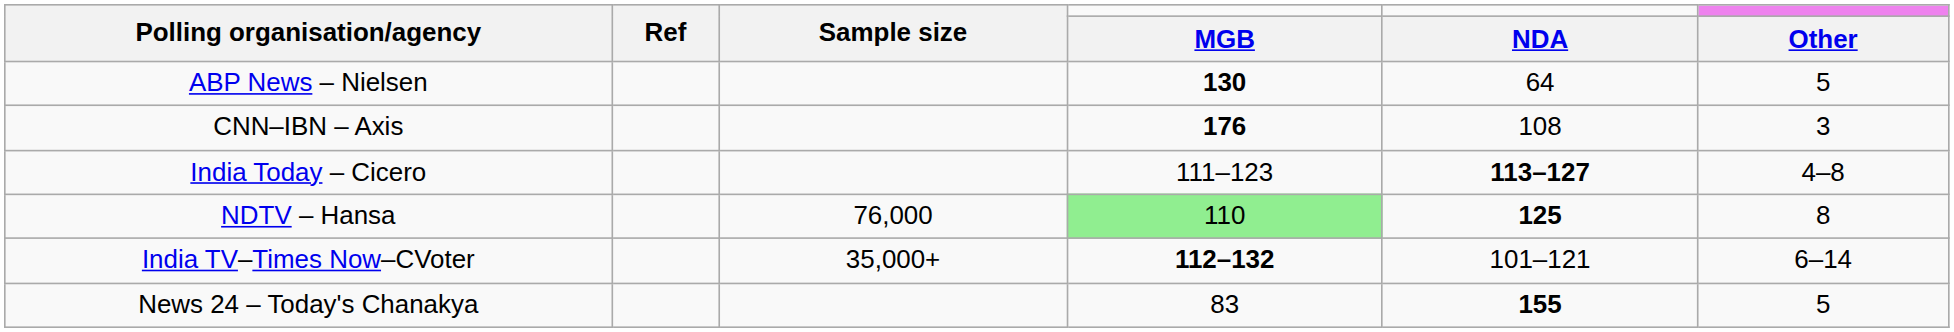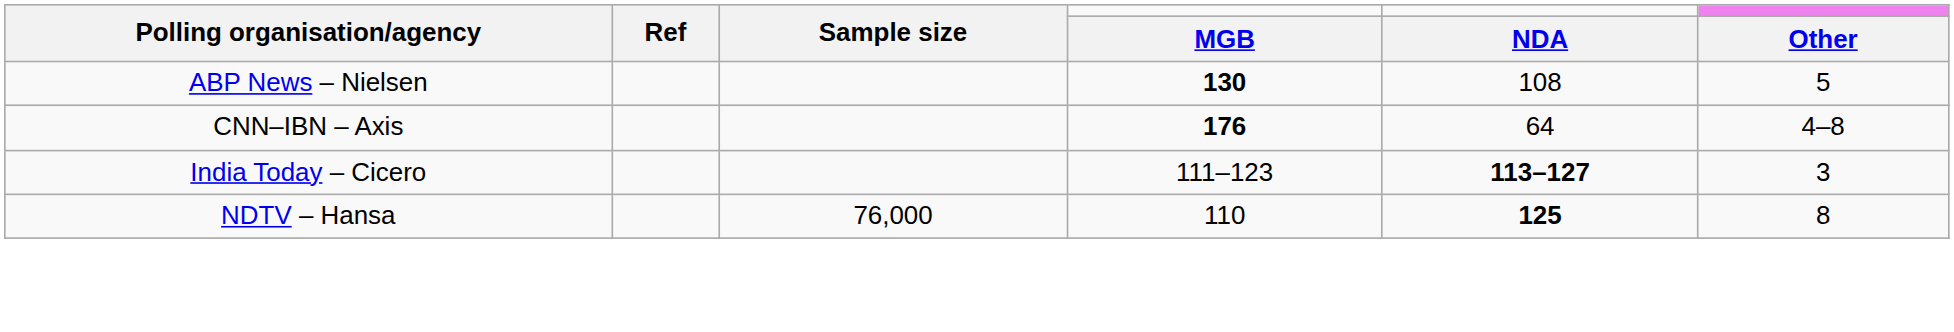 <table class="wikitable" style="text-align:center;font-size:100%;width:95%;line-height:20px;">
 <tr>
 <th class="wikitable" rowspan="2" width="180px">Polling organisation/agency</th>
 <th class="wikitable" rowspan="2" width="5px">Ref</th>
 <th class="wikitable" rowspan="2" width="100px">Sample size</th>
 <td bgcolor=></td>
 <td bgcolor=></td>
 <td style="background:violet;"></td>
 </tr>
 <tr>
 <th class="wikitable" width="90px"><a href='#'>MGB</a></th>
 <th class="wikitable" width="90px"><a href='#'>NDA</a></th>
 <th class="wikitable" width="70px"><a href='#'>Other</a></th>
 </tr>
 <tr class="hintergrundfarbe2" style="text-align:center">
 <td><a href='#'>ABP News</a> – Nielsen</td>
 <td></td>
 <td></td>
 <td><strong>130</strong></td>
-<td>64</td>
+<td>108</td>
 <td>5</td>
 </tr>
 <tr class="hintergrundfarbe2" style="text-align:center">
 <td>CNN–IBN – Axis</td>
 <td></td>
 <td></td>
 <td><strong>176</strong></td>
-<td>108</td>
-<td>3</td>
+<td>64</td>
+<td>4–8</td>
 </tr>
 <tr class="hintergrundfarbe2" style="text-align:center">
 <td><a href='#'>India Today</a> – Cicero</td>
 <td></td>
 <td></td>
 <td>111–123</td>
 <td><strong>113–127</strong></td>
-<td>4–8</td>
+<td>3</td>
 </tr>
 <tr class="hintergrundfarbe2" style="text-align:center">
 <td><a href='#'>NDTV</a> – Hansa</td>
 <td></td>
 <td>76,000</td>
-<td style="background: lightgreen;">110</td>
+<td>110</td>
 <td><strong>125</strong></td>
 <td>8</td>
 </tr>
-<tr class="hintergrundfarbe2" style="text-align:center">
-<td><a href='#'>India TV</a>–<a href='#'>Times Now</a>–CVoter</td>
-<td></td>
-<td>35,000+</td>
-<td><strong>112–132</strong></td>
-<td>101–121</td>
-<td>6–14</td>
-</tr>
-<tr class="hintergrundfarbe2" style="text-align:center">
-<td>News 24 – Today's Chanakya</td>
-<td></td>
-<td></td>
-<td>83</td>
-<td><strong>155</strong></td>
-<td>5</td>
-</tr>
 </table>
